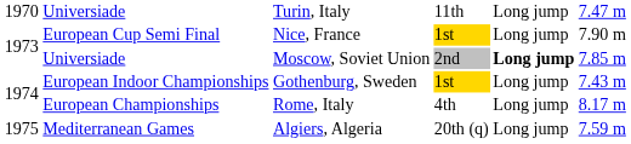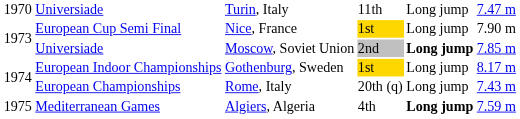 <table>
 <tr>
 <td>1970</td>
 <td><a href='#'>Universiade</a></td>
 <td><a href='#'>Turin</a>, Italy</td>
 <td>11th</td>
 <td>Long jump</td>
 <td><a href='#'>7.47 m</a></td>
 </tr>
 <tr>
 <td rowspan=2>1973</td>
 <td><a href='#'>European Cup Semi Final</a></td>
 <td><a href='#'>Nice</a>, France</td>
 <td bgcolor=gold>1st</td>
 <td>Long jump</td>
 <td>7.90 m</td>
 </tr>
 <tr>
 <td><a href='#'>Universiade</a></td>
 <td><a href='#'>Moscow</a>, Soviet Union</td>
 <td bgcolor=silver>2nd</td>
 <td><strong>Long jump</strong></td>
 <td><a href='#'>7.85 m</a></td>
 </tr>
 <tr>
 <td rowspan=2>1974</td>
 <td><a href='#'>European Indoor Championships</a></td>
 <td><a href='#'>Gothenburg</a>, Sweden</td>
 <td bgcolor=gold>1st</td>
 <td>Long jump</td>
-<td><a href='#'>7.43 m</a></td>
+<td><a href='#'>8.17 m</a></td>
 </tr>
 <tr>
 <td><a href='#'>European Championships</a></td>
 <td><a href='#'>Rome</a>, Italy</td>
-<td>4th</td>
+<td>20th (q)</td>
 <td>Long jump</td>
-<td><a href='#'>8.17 m</a></td>
+<td><a href='#'>7.43 m</a></td>
 </tr>
 <tr>
 <td>1975</td>
 <td><a href='#'>Mediterranean Games</a></td>
 <td><a href='#'>Algiers</a>, Algeria</td>
-<td>20th (q)</td>
-<td>Long jump</td>
+<td>4th</td>
+<td><strong>Long jump</strong></td>
 <td><a href='#'>7.59 m</a></td>
 </tr>
 </table>
